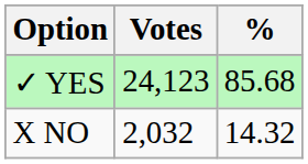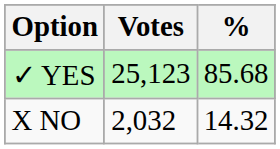 <table class="wikitable">
 <tr>
 <th>Option</th>
 <th>Votes</th>
 <th>%</th>
 </tr>
 <tr>
 <td style=background:#bbf8be>✓ YES</td>
-<td style=background:#bbf8be>24,123</td>
+<td style=background:#bbf8be>25,123</td>
 <td style=background:#bbf8be>85.68</td>
 </tr>
 <tr>
 <td>X NO</td>
 <td>2,032</td>
 <td>14.32</td>
 </tr>
 </table>
